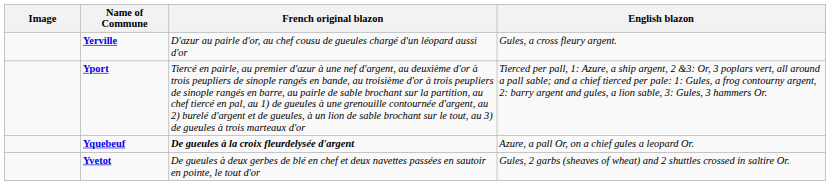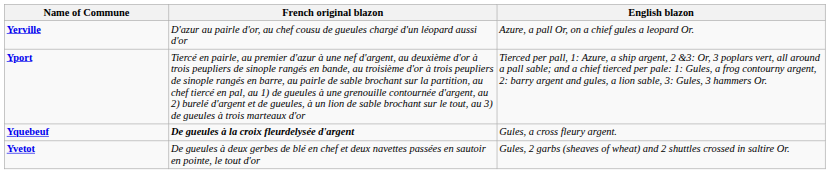 <table class="wikitable" width="100%">
 <tr>
-<th width="110">Image</th>
 <th>Name of Commune</th>
 <th width="40%">French original blazon</th>
 <th width="40%">English blazon</th>
 </tr>
 <tr valign=top>
-<td align=center></td>
 <td><strong><a href='#'>Yerville</a></strong></td>
 <td><em>D'azur au pairle d'or, au chef cousu de gueules chargé d'un léopard aussi d'or</em></td>
-<td><em>Gules, a cross fleury argent.</em></td>
+<td><em>Azure, a pall Or, on a chief gules a leopard Or.</em></td>
 </tr>
 <tr valign=top>
-<td align=center></td>
 <td><strong><a href='#'>Yport</a></strong></td>
 <td><em>Tiercé en pairle, au premier d'azur à une nef d'argent, au deuxième d'or à trois peupliers de sinople rangés en bande, au troisième d'or à trois peupliers de sinople rangés en barre, au pairle de sable brochant sur la partition, au chef tiercé en pal, au 1) de gueules à une grenouille contournée d'argent, au 2) burelé d'argent et de gueules, à un lion de sable brochant sur le tout, au 3) de gueules à trois marteaux d'or</em></td>
 <td><em>Tierced per pall, 1: Azure, a ship argent, 2 &3: Or, 3 poplars vert, all around a pall sable; and a chief tierced per pale: 1: Gules, a frog contourny argent, 2: barry argent and gules, a lion sable, 3: Gules, 3 hammers Or.</em></td>
 </tr>
 <tr valign=top>
-<td align=center></td>
 <td><strong><a href='#'>Yquebeuf</a></strong></td>
 <td><strong><em>De gueules à la croix fleurdelysée d'argent</em></strong></td>
-<td><em>Azure, a pall Or, on a chief gules a leopard Or.</em></td>
+<td><em>Gules, a cross fleury argent.</em></td>
 </tr>
 <tr valign=top>
-<td align=center></td>
 <td><strong><a href='#'>Yvetot</a></strong></td>
 <td><em>De gueules à deux gerbes de blé en chef et deux navettes passées en sautoir en pointe, le tout d'or</em></td>
 <td><em>Gules, 2 garbs (sheaves of wheat) and 2 shuttles crossed in saltire Or.</em></td>
 </tr>
 </table>
